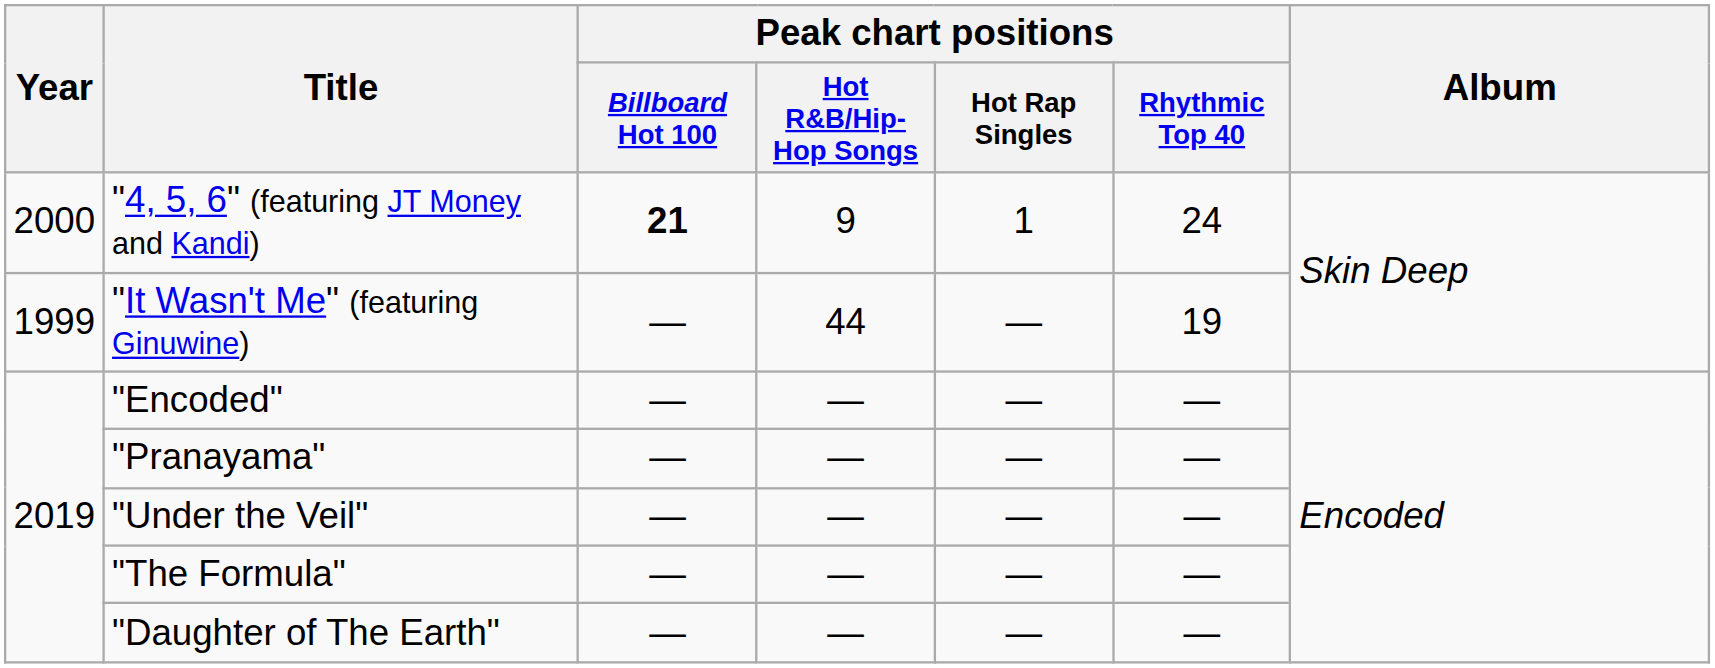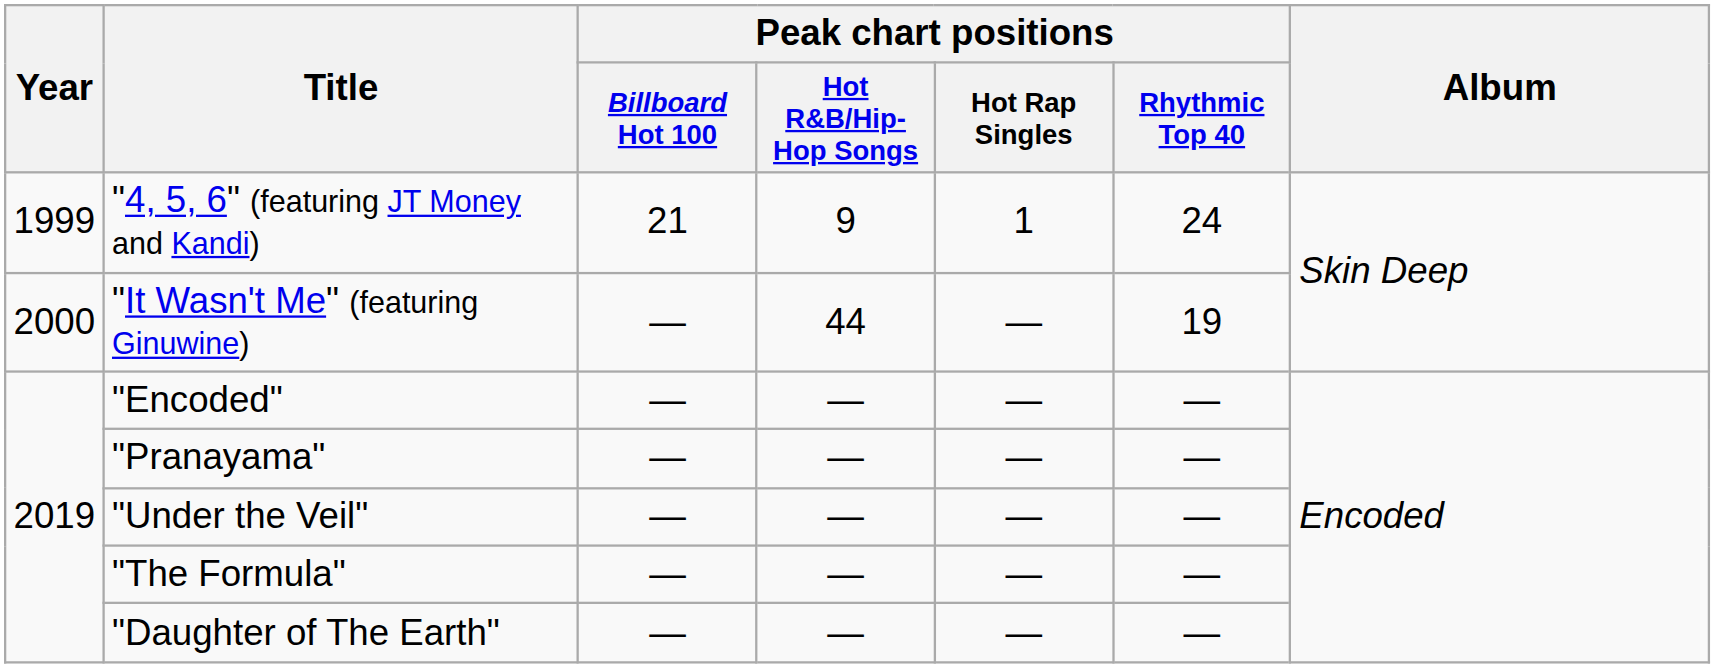 <table class="wikitable">
 <tr>
 <th rowspan="2" width="33">Year</th>
 <th width="200" rowspan="2">Title</th>
 <th colspan="4">Peak chart positions<br></th>
 <th rowspan="2" width="175">Album</th>
 </tr>
 <tr>
 <th style="width:6em;font-size:75%"><a href='#'><em>Billboard</em> Hot 100</a></th>
 <th style="width:6em;font-size:75%"><a href='#'>Hot R&B/Hip-Hop Songs</a></th>
 <th style="width:6em;font-size:75%">Hot Rap Singles</th>
 <th style="width:6em;font-size:75%"><a href='#'>Rhythmic Top 40</a></th>
 </tr>
 <tr>
-<td align="center">2000</td>
+<td align="center">1999</td>
 <td>"<a href='#'>4, 5, 6</a>" <small>(featuring <a href='#'>JT Money</a> and <a href='#'>Kandi</a>)</small></td>
-<td align="center"><strong>21</strong></td>
+<td align="center">21</td>
 <td align="center">9</td>
 <td align="center">1</td>
 <td align="center">24</td>
 <td rowspan="2"><em>Skin Deep</em></td>
 </tr>
 <tr>
-<td align="center">1999</td>
+<td align="center">2000</td>
 <td>"<a href='#'>It Wasn't Me</a>" <small>(featuring <a href='#'>Ginuwine</a>)</small></td>
 <td align="center">—</td>
 <td align="center">44</td>
 <td align="center">—</td>
 <td align="center">19</td>
 </tr>
 <tr>
 <td rowspan="5">2019</td>
 <td>"Encoded"</td>
 <td align="center">—</td>
 <td align="center">—</td>
 <td align="center">—</td>
 <td align="center">—</td>
 <td rowspan="5"><em>Encoded</em></td>
 </tr>
 <tr>
 <td>"Pranayama"</td>
 <td align="center">—</td>
 <td align="center">—</td>
 <td align="center">—</td>
 <td align="center">—</td>
 </tr>
 <tr>
 <td>"Under the Veil"</td>
 <td align="center">—</td>
 <td align="center">—</td>
 <td align="center">—</td>
 <td align="center">—</td>
 </tr>
 <tr>
 <td>"The Formula"</td>
 <td align="center">—</td>
 <td align="center">—</td>
 <td align="center">—</td>
 <td align="center">—</td>
 </tr>
 <tr>
 <td>"Daughter of The Earth"</td>
 <td align="center">—</td>
 <td align="center">—</td>
 <td align="center">—</td>
 <td align="center">—</td>
 </tr>
 </table>
